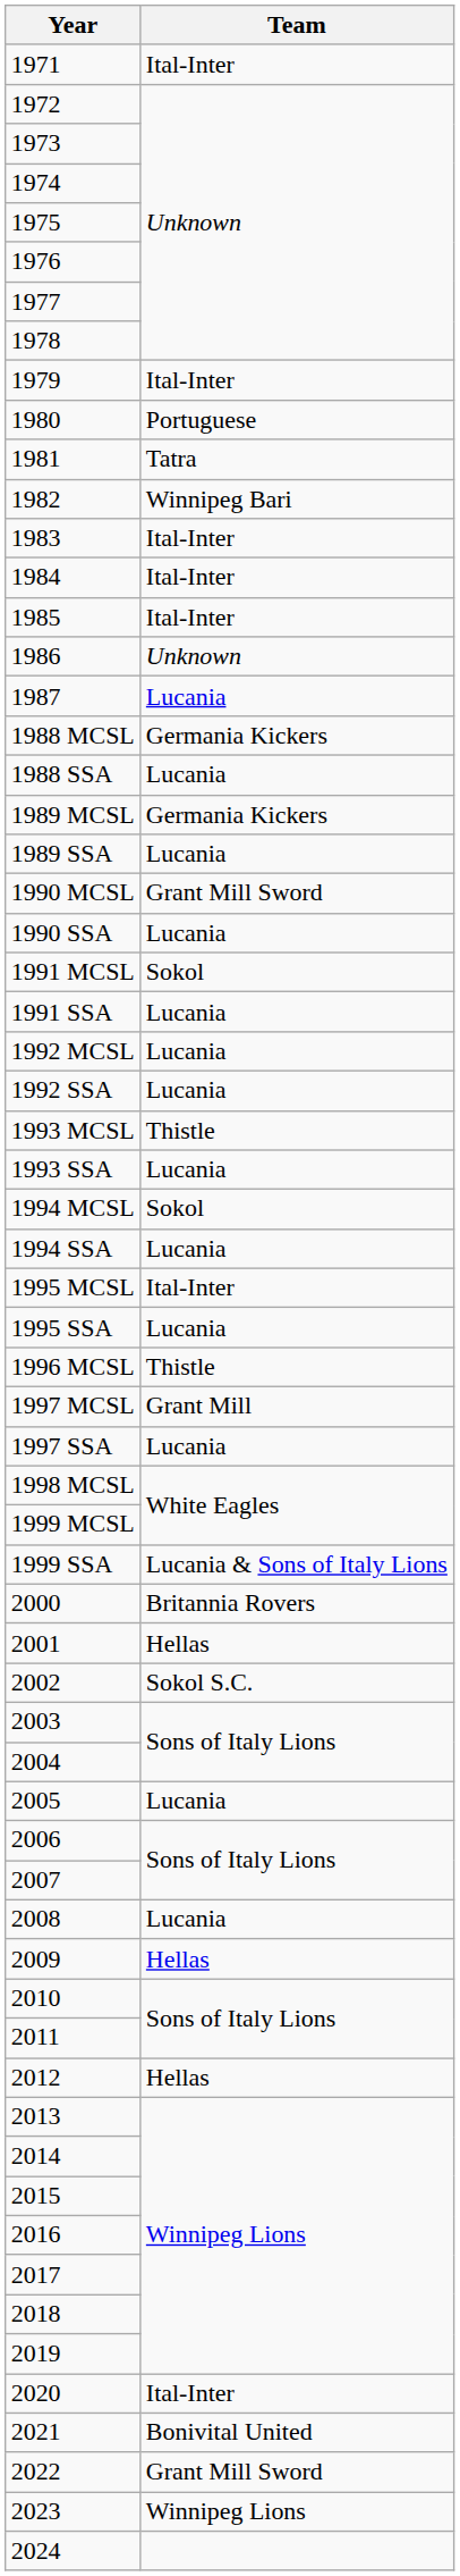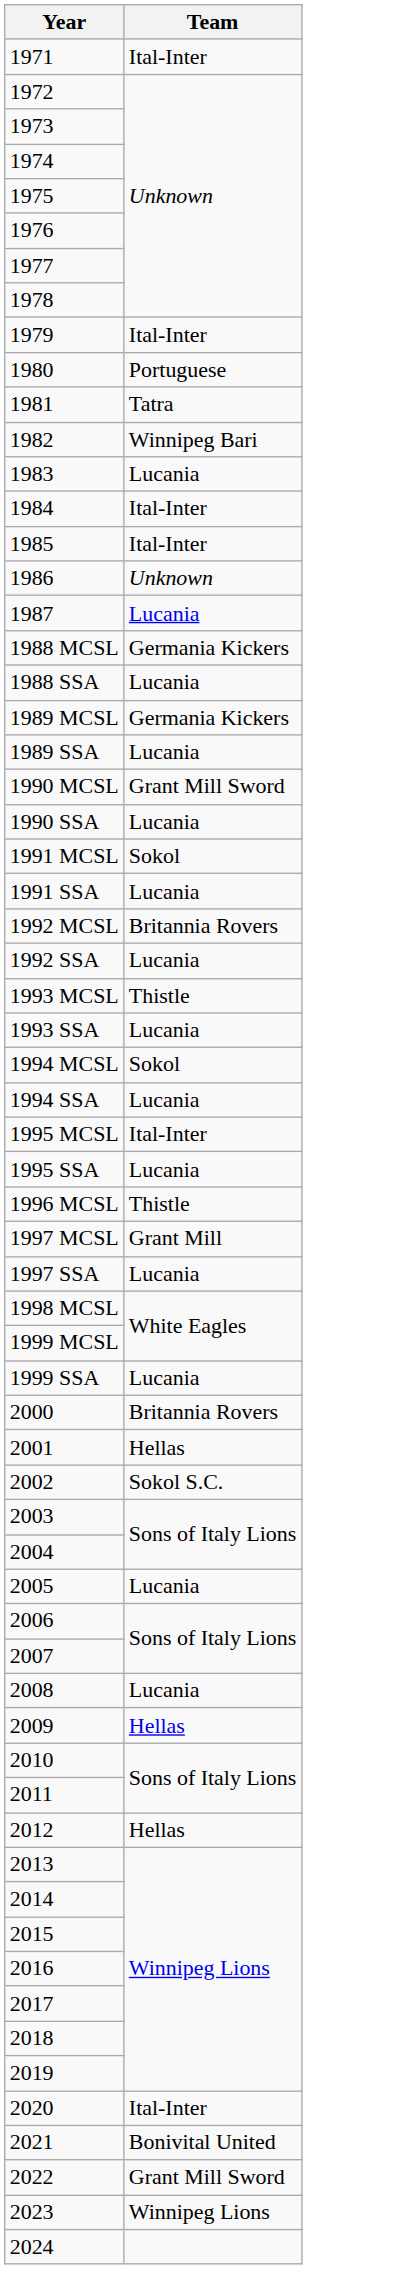 <table class="wikitable">
 <tr>
 <th>Year</th>
 <th>Team</th>
 </tr>
 <tr>
 <td>1971</td>
 <td>Ital-Inter</td>
 </tr>
 <tr>
 <td>1972</td>
 <td rowspan="7"><em>Unknown</em></td>
 </tr>
 <tr>
 <td>1973</td>
 </tr>
 <tr>
 <td>1974</td>
 </tr>
 <tr>
 <td>1975</td>
 </tr>
 <tr>
 <td>1976</td>
 </tr>
 <tr>
 <td>1977</td>
 </tr>
 <tr>
 <td>1978</td>
 </tr>
 <tr>
 <td>1979</td>
 <td>Ital-Inter</td>
 </tr>
 <tr>
 <td>1980</td>
 <td>Portuguese</td>
 </tr>
 <tr>
 <td>1981</td>
 <td>Tatra</td>
 </tr>
 <tr>
 <td>1982</td>
 <td>Winnipeg Bari</td>
 </tr>
 <tr>
 <td>1983</td>
-<td>Ital-Inter</td>
+<td>Lucania</td>
 </tr>
 <tr>
 <td>1984</td>
 <td>Ital-Inter</td>
 </tr>
 <tr>
 <td>1985</td>
 <td>Ital-Inter</td>
 </tr>
 <tr>
 <td>1986</td>
 <td><em>Unknown</em></td>
 </tr>
 <tr>
 <td>1987</td>
 <td><a href='#'>Lucania</a></td>
 </tr>
 <tr>
 <td>1988 MCSL</td>
 <td>Germania Kickers</td>
 </tr>
 <tr>
 <td>1988 SSA</td>
 <td>Lucania</td>
 </tr>
 <tr>
 <td>1989 MCSL</td>
 <td>Germania Kickers</td>
 </tr>
 <tr>
 <td>1989 SSA</td>
 <td>Lucania</td>
 </tr>
 <tr>
 <td>1990 MCSL</td>
 <td>Grant Mill Sword</td>
 </tr>
 <tr>
 <td>1990 SSA</td>
 <td>Lucania</td>
 </tr>
 <tr>
 <td>1991 MCSL</td>
 <td>Sokol</td>
 </tr>
 <tr>
 <td>1991 SSA</td>
 <td>Lucania</td>
 </tr>
 <tr>
 <td>1992 MCSL</td>
-<td>Lucania</td>
+<td>Britannia Rovers</td>
 </tr>
 <tr>
 <td>1992 SSA</td>
 <td>Lucania</td>
 </tr>
 <tr>
 <td>1993 MCSL</td>
 <td>Thistle</td>
 </tr>
 <tr>
 <td>1993 SSA</td>
 <td>Lucania</td>
 </tr>
 <tr>
 <td>1994 MCSL</td>
 <td>Sokol</td>
 </tr>
 <tr>
 <td>1994 SSA</td>
 <td>Lucania</td>
 </tr>
 <tr>
 <td>1995 MCSL</td>
 <td>Ital-Inter</td>
 </tr>
 <tr>
 <td>1995 SSA</td>
 <td>Lucania</td>
 </tr>
 <tr>
 <td>1996 MCSL</td>
 <td>Thistle</td>
 </tr>
 <tr>
 <td>1997 MCSL</td>
 <td>Grant Mill</td>
 </tr>
 <tr>
 <td>1997 SSA</td>
 <td>Lucania</td>
 </tr>
 <tr>
 <td>1998 MCSL</td>
 <td rowspan="2">White Eagles</td>
 </tr>
 <tr>
 <td>1999 MCSL</td>
 </tr>
 <tr>
 <td>1999 SSA</td>
-<td>Lucania & <a href='#'>Sons of Italy Lions</a></td>
+<td>Lucania</td>
 </tr>
 <tr>
 <td>2000</td>
 <td>Britannia Rovers</td>
 </tr>
 <tr>
 <td>2001</td>
 <td>Hellas</td>
 </tr>
 <tr>
 <td>2002</td>
 <td>Sokol S.C.</td>
 </tr>
 <tr>
 <td>2003</td>
 <td rowspan="2">Sons of Italy Lions</td>
 </tr>
 <tr>
 <td>2004</td>
 </tr>
 <tr>
 <td>2005</td>
 <td>Lucania</td>
 </tr>
 <tr>
 <td>2006</td>
 <td rowspan="2">Sons of Italy Lions</td>
 </tr>
 <tr>
 <td>2007</td>
 </tr>
 <tr>
 <td>2008</td>
 <td>Lucania</td>
 </tr>
 <tr>
 <td>2009</td>
 <td><a href='#'>Hellas</a></td>
 </tr>
 <tr>
 <td>2010</td>
 <td rowspan="2">Sons of Italy Lions</td>
 </tr>
 <tr>
 <td>2011</td>
 </tr>
 <tr>
 <td>2012</td>
 <td>Hellas</td>
 </tr>
 <tr>
 <td>2013</td>
 <td rowspan="7"><a href='#'>Winnipeg Lions</a></td>
 </tr>
 <tr>
 <td>2014</td>
 </tr>
 <tr>
 <td>2015</td>
 </tr>
 <tr>
 <td>2016</td>
 </tr>
 <tr>
 <td>2017</td>
 </tr>
 <tr>
 <td>2018</td>
 </tr>
 <tr>
 <td>2019</td>
 </tr>
 <tr>
 <td>2020</td>
 <td>Ital-Inter</td>
 </tr>
 <tr>
 <td>2021</td>
 <td>Bonivital United</td>
 </tr>
 <tr>
 <td>2022</td>
 <td>Grant Mill Sword</td>
 </tr>
 <tr>
 <td>2023</td>
 <td>Winnipeg Lions</td>
 </tr>
 <tr>
 <td>2024</td>
 <td></td>
 </tr>
 </table>
